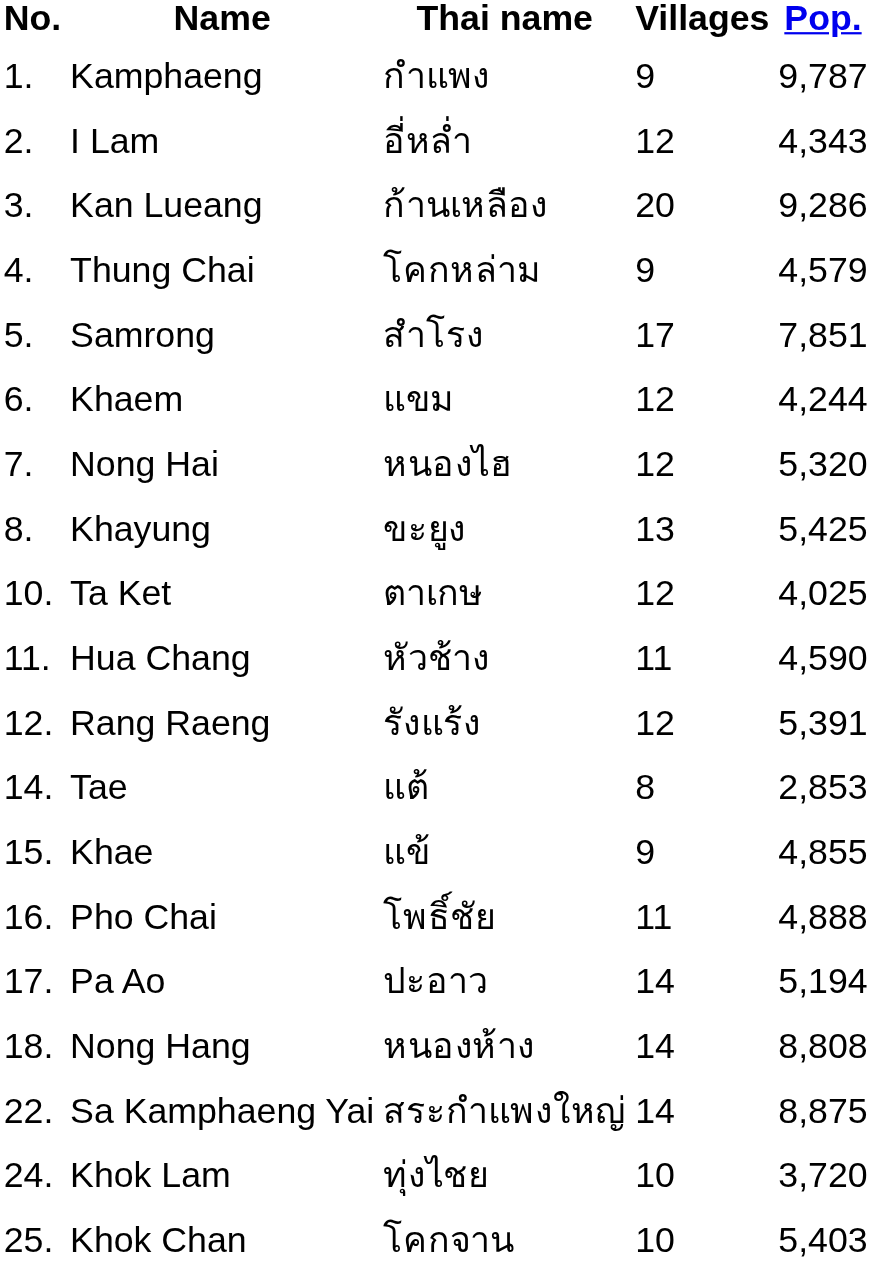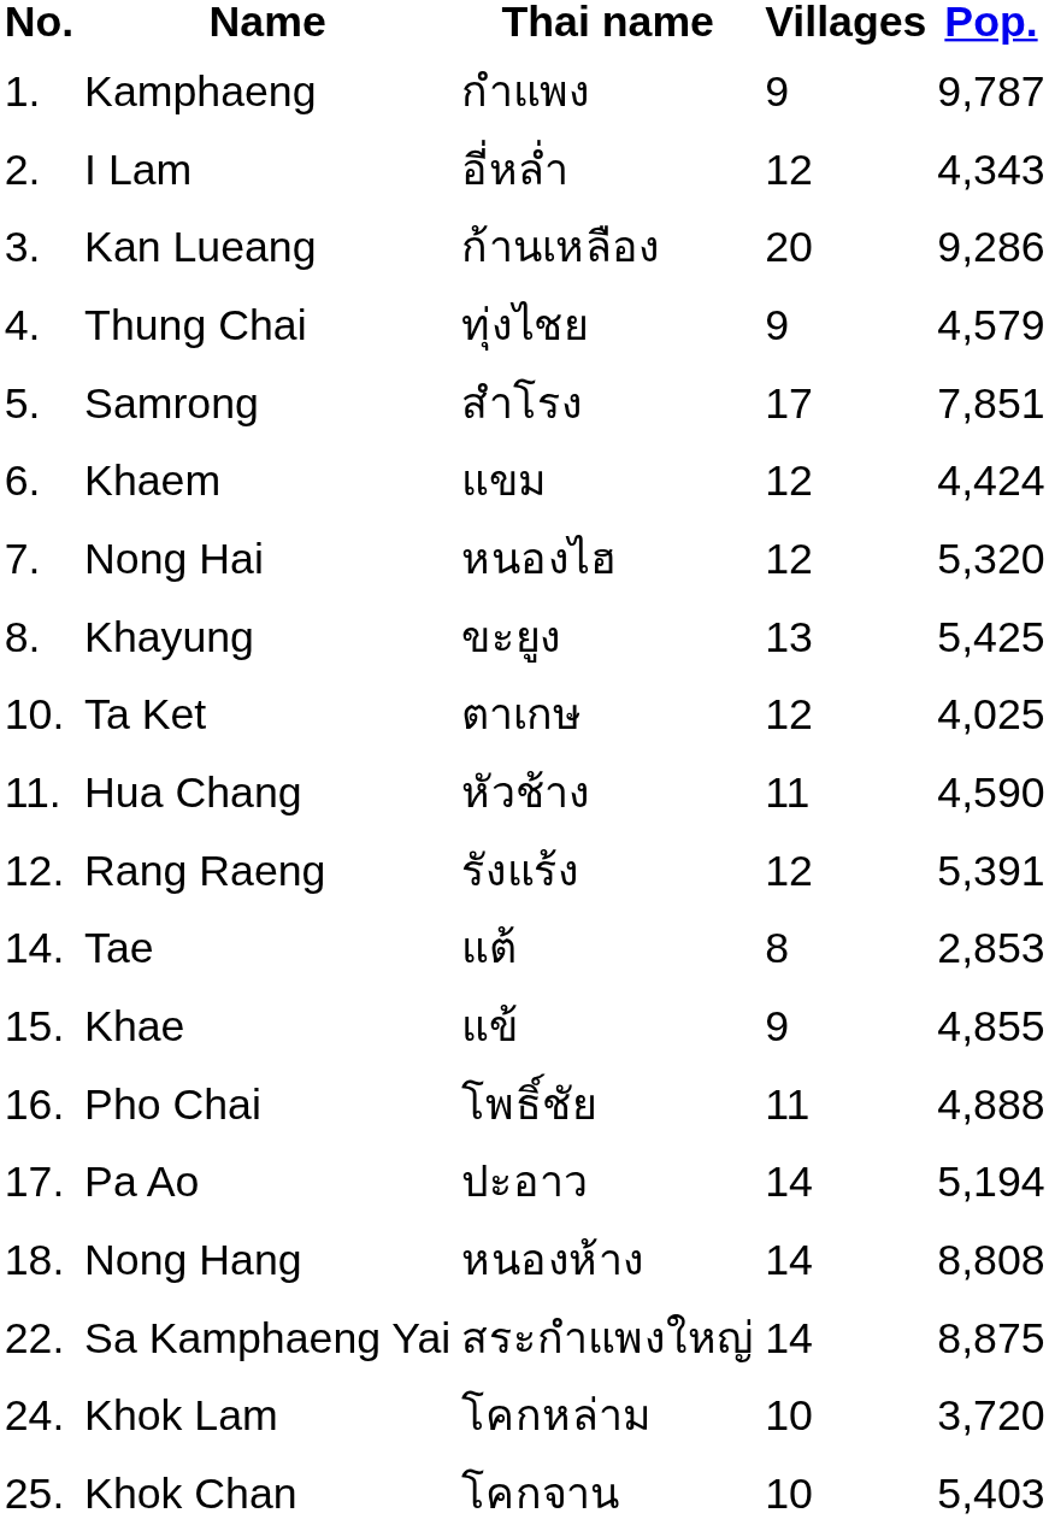 <table>
 <tr>
 <th>No.</th>
 <th>Name</th>
 <th>Thai name</th>
 <th>Villages</th>
 <th><a href='#'>Pop.</a></th>
 </tr>
 <tr>
 <td>1.</td>
 <td>Kamphaeng</td>
 <td>กำแพง</td>
 <td>9</td>
 <td>9,787</td>
 <td></td>
 </tr>
 <tr>
 <td>2.</td>
 <td>I Lam</td>
 <td>อี่หล่ำ</td>
 <td>12</td>
 <td>4,343</td>
 <td></td>
 </tr>
 <tr>
 <td>3.</td>
 <td>Kan Lueang</td>
 <td>ก้านเหลือง</td>
 <td>20</td>
 <td>9,286</td>
 <td></td>
 </tr>
 <tr>
 <td>4.</td>
 <td>Thung Chai</td>
-<td>โคกหล่าม</td>
+<td>ทุ่งไชย</td>
 <td>9</td>
 <td>4,579</td>
 <td></td>
 </tr>
 <tr>
 <td>5.</td>
 <td>Samrong</td>
 <td>สำโรง</td>
 <td>17</td>
 <td>7,851</td>
 <td></td>
 </tr>
 <tr>
 <td>6.</td>
 <td>Khaem</td>
 <td>แขม</td>
 <td>12</td>
-<td>4,244</td>
+<td>4,424</td>
 <td></td>
 </tr>
 <tr>
 <td>7.</td>
 <td>Nong Hai</td>
 <td>หนองไฮ</td>
 <td>12</td>
 <td>5,320</td>
 <td></td>
 </tr>
 <tr>
 <td>8.</td>
 <td>Khayung</td>
 <td>ขะยูง</td>
 <td>13</td>
 <td>5,425</td>
 <td></td>
 </tr>
 <tr>
 <td>10.</td>
 <td>Ta Ket</td>
 <td>ตาเกษ</td>
 <td>12</td>
 <td>4,025</td>
 <td></td>
 </tr>
 <tr>
 <td>11.</td>
 <td>Hua Chang</td>
 <td>หัวช้าง</td>
 <td>11</td>
 <td>4,590</td>
 <td></td>
 </tr>
 <tr>
 <td>12.</td>
 <td>Rang Raeng</td>
 <td>รังแร้ง</td>
 <td>12</td>
 <td>5,391</td>
 <td></td>
 </tr>
 <tr>
 <td>14.</td>
 <td>Tae</td>
 <td>แต้</td>
 <td>8</td>
 <td>2,853</td>
 <td></td>
 </tr>
 <tr>
 <td>15.</td>
 <td>Khae</td>
 <td>แข้</td>
 <td>9</td>
 <td>4,855</td>
 <td></td>
 </tr>
 <tr>
 <td>16.</td>
 <td>Pho Chai</td>
 <td>โพธิ์ชัย</td>
 <td>11</td>
 <td>4,888</td>
 <td></td>
 </tr>
 <tr>
 <td>17.</td>
 <td>Pa Ao</td>
 <td>ปะอาว</td>
 <td>14</td>
 <td>5,194</td>
 <td></td>
 </tr>
 <tr>
 <td>18.</td>
 <td>Nong Hang</td>
 <td>หนองห้าง</td>
 <td>14</td>
 <td>8,808</td>
 <td></td>
 </tr>
 <tr>
 <td>22.</td>
 <td>Sa Kamphaeng Yai</td>
 <td>สระกำแพงใหญ่</td>
 <td>14</td>
 <td>8,875</td>
 <td></td>
 </tr>
 <tr>
 <td>24.</td>
 <td>Khok Lam</td>
-<td>ทุ่งไชย</td>
+<td>โคกหล่าม</td>
 <td>10</td>
 <td>3,720</td>
 <td></td>
 </tr>
 <tr>
 <td>25.</td>
 <td>Khok Chan</td>
 <td>โคกจาน</td>
 <td>10</td>
 <td>5,403</td>
 <td></td>
 </tr>
 </table>
